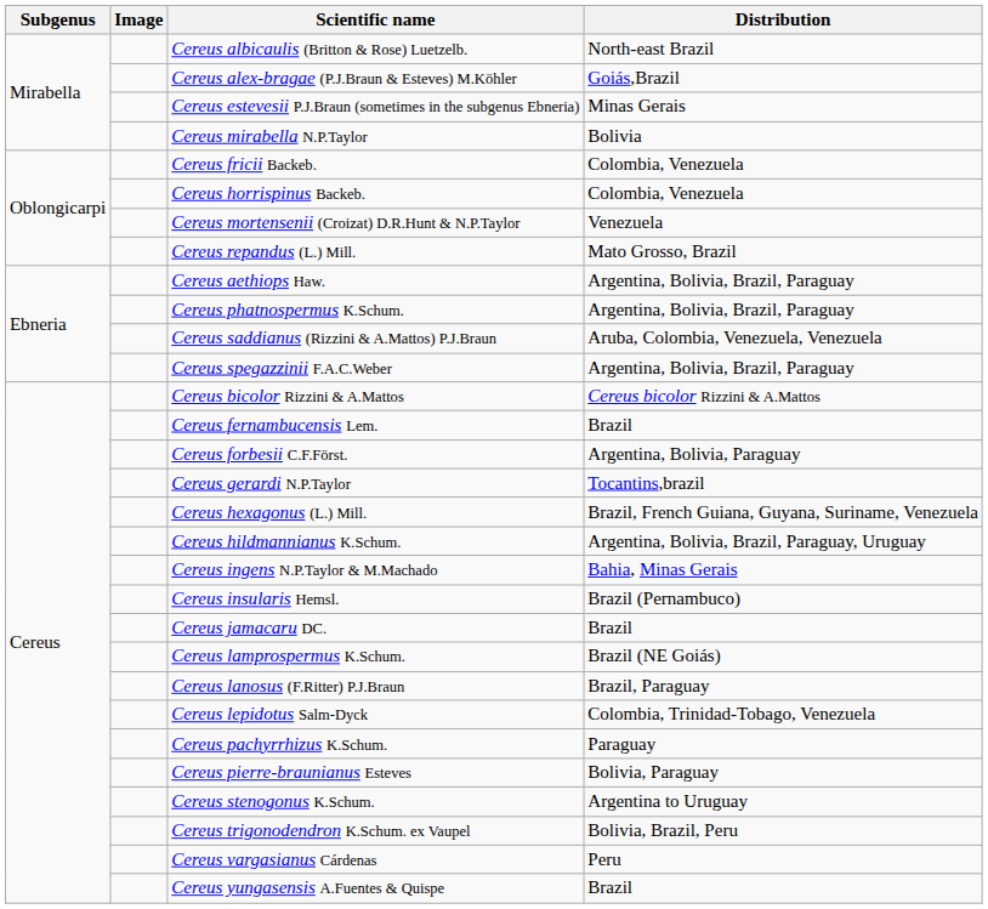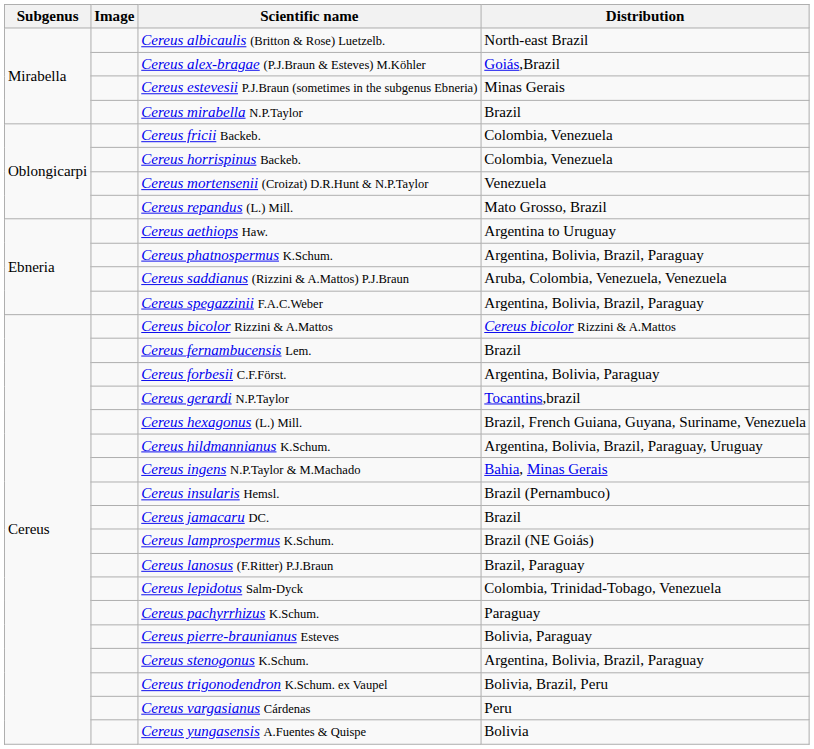 <table class="wikitable">
 <tr>
 <th>Subgenus</th>
 <th>Image</th>
 <th>Scientific name</th>
 <th>Distribution</th>
 </tr>
 <tr>
 <td rowspan="4">Mirabella</td>
 <td></td>
 <td><em><a href='#'>Cereus albicaulis</a></em> <small>(Britton & Rose) Luetzelb.</small></td>
 <td>North-east Brazil</td>
 </tr>
 <tr>
 <td></td>
 <td><em><a href='#'>Cereus alex-bragae</a></em> <small>(P.J.Braun & Esteves) M.Köhler</small></td>
 <td><a href='#'>Goiás</a>,Brazil</td>
 </tr>
 <tr>
 <td></td>
 <td><em><a href='#'>Cereus estevesii</a></em> <small>P.J.Braun (sometimes in the subgenus Ebneria)</small></td>
 <td>Minas Gerais</td>
 </tr>
 <tr>
 <td></td>
 <td><em><a href='#'>Cereus mirabella</a></em> <small>N.P.Taylor</small></td>
-<td>Bolivia</td>
+<td>Brazil</td>
 </tr>
 <tr>
 <td rowspan="4">Oblongicarpi</td>
 <td></td>
 <td><em><a href='#'>Cereus fricii</a></em> <small>Backeb.</small></td>
 <td>Colombia, Venezuela</td>
 </tr>
 <tr>
 <td></td>
 <td><em><a href='#'>Cereus horrispinus</a></em> <small>Backeb.</small></td>
 <td>Colombia, Venezuela</td>
 </tr>
 <tr>
 <td></td>
 <td><em><a href='#'>Cereus mortensenii</a></em> <small>(Croizat) D.R.Hunt & N.P.Taylor</small></td>
 <td>Venezuela</td>
 </tr>
 <tr>
 <td></td>
 <td><em><a href='#'>Cereus repandus</a></em> <small>(L.) Mill.</small></td>
 <td>Mato Grosso, Brazil</td>
 </tr>
 <tr>
 <td rowspan="4">Ebneria</td>
 <td></td>
 <td><em><a href='#'>Cereus aethiops</a></em> <small>Haw.</small></td>
-<td>Argentina, Bolivia, Brazil, Paraguay</td>
+<td>Argentina to Uruguay</td>
 </tr>
 <tr>
 <td></td>
 <td><em><a href='#'>Cereus phatnospermus</a></em> <small>K.Schum.</small></td>
 <td>Argentina, Bolivia, Brazil, Paraguay</td>
 </tr>
 <tr>
 <td></td>
 <td><em><a href='#'>Cereus saddianus</a></em> <small>(Rizzini & A.Mattos) P.J.Braun</small></td>
 <td>Aruba, Colombia, Venezuela, Venezuela</td>
 </tr>
 <tr>
 <td></td>
 <td><em><a href='#'>Cereus spegazzinii</a></em> <small>F.A.C.Weber</small></td>
 <td>Argentina, Bolivia, Brazil, Paraguay</td>
 </tr>
 <tr>
 <td rowspan="18">Cereus</td>
 <td></td>
 <td><em><a href='#'>Cereus bicolor</a></em> <small>Rizzini & A.Mattos</small></td>
 <td><em><a href='#'>Cereus bicolor</a></em> <small>Rizzini & A.Mattos</small></td>
 </tr>
 <tr>
 <td></td>
 <td><em><a href='#'>Cereus fernambucensis</a></em> <small>Lem.</small></td>
 <td>Brazil</td>
 </tr>
 <tr>
 <td></td>
 <td><em><a href='#'>Cereus forbesii</a></em> <small>C.F.Först.</small></td>
 <td>Argentina, Bolivia, Paraguay</td>
 </tr>
 <tr>
 <td></td>
 <td><em><a href='#'>Cereus gerardi</a></em> <small>N.P.Taylor</small></td>
 <td><a href='#'>Tocantins</a>,brazil</td>
 </tr>
 <tr>
 <td></td>
 <td><em><a href='#'>Cereus hexagonus</a></em> <small>(L.) Mill.</small></td>
 <td>Brazil, French Guiana, Guyana, Suriname, Venezuela</td>
 </tr>
 <tr>
 <td></td>
 <td><em><a href='#'>Cereus hildmannianus</a></em> <small>K.Schum.</small></td>
 <td>Argentina, Bolivia, Brazil, Paraguay, Uruguay</td>
 </tr>
 <tr>
 <td></td>
 <td><em><a href='#'>Cereus ingens</a></em> <small>N.P.Taylor & M.Machado</small></td>
 <td><a href='#'>Bahia</a>, <a href='#'>Minas Gerais</a></td>
 </tr>
 <tr>
 <td></td>
 <td><em><a href='#'>Cereus insularis</a></em> <small>Hemsl.</small></td>
 <td>Brazil (Pernambuco)</td>
 </tr>
 <tr>
 <td></td>
 <td><em><a href='#'>Cereus jamacaru</a></em> <small>DC.</small></td>
 <td>Brazil</td>
 </tr>
 <tr>
 <td></td>
 <td><em><a href='#'>Cereus lamprospermus</a></em> <small>K.Schum.</small></td>
 <td>Brazil (NE Goiás)</td>
 </tr>
 <tr>
 <td></td>
 <td><em><a href='#'>Cereus lanosus</a></em> <small>(F.Ritter) P.J.Braun</small></td>
 <td>Brazil, Paraguay</td>
 </tr>
 <tr>
 <td></td>
 <td><em><a href='#'>Cereus lepidotus</a></em> <small>Salm-Dyck</small></td>
 <td>Colombia, Trinidad-Tobago, Venezuela</td>
 </tr>
 <tr>
 <td></td>
 <td><em><a href='#'>Cereus pachyrrhizus</a></em> <small>K.Schum.</small></td>
 <td>Paraguay</td>
 </tr>
 <tr>
 <td></td>
 <td><em><a href='#'>Cereus pierre-braunianus</a></em> <small>Esteves</small></td>
 <td>Bolivia, Paraguay</td>
 </tr>
 <tr>
 <td></td>
 <td><em><a href='#'>Cereus stenogonus</a></em> <small>K.Schum.</small></td>
-<td>Argentina to Uruguay</td>
+<td>Argentina, Bolivia, Brazil, Paraguay</td>
 </tr>
 <tr>
 <td></td>
 <td><em><a href='#'>Cereus trigonodendron</a></em> <small>K.Schum. ex Vaupel</small></td>
 <td>Bolivia, Brazil, Peru</td>
 </tr>
 <tr>
 <td></td>
 <td><em><a href='#'>Cereus vargasianus</a></em> <small>Cárdenas</small></td>
 <td>Peru</td>
 </tr>
 <tr>
 <td></td>
 <td><em><a href='#'>Cereus yungasensis</a></em> <small>A.Fuentes & Quispe</small></td>
-<td>Brazil</td>
+<td>Bolivia</td>
 </tr>
 </table>
